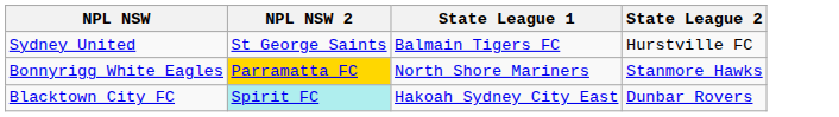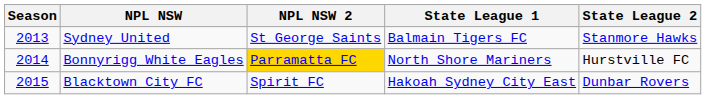 <table class="wikitable">
 <tr>
+<th>Season</th>
 <th>NPL NSW</th>
 <th>NPL NSW 2</th>
 <th>State League 1</th>
 <th>State League 2</th>
 </tr>
 <tr>
+<td style=text-align:center><a href='#'>2013</a></td>
 <td><a href='#'>Sydney United</a></td>
 <td><a href='#'>St George Saints</a></td>
 <td><a href='#'>Balmain Tigers FC</a></td>
+<td><a href='#'>Stanmore Hawks</a></td>
+</tr>
+<tr>
+<td style=text-align:center><a href='#'>2014</a></td>
+<td><a href='#'>Bonnyrigg White Eagles</a></td>
+<td style="background: gold;"><a href='#'>Parramatta FC</a></td>
+<td><a href='#'>North Shore Mariners</a></td>
 <td>Hurstville FC</td>
 </tr>
 <tr>
-<td><a href='#'>Bonnyrigg White Eagles</a></td>
-<td style="background: gold;"><a href='#'>Parramatta FC</a></td>
-<td><a href='#'>North Shore Mariners</a></td>
-<td><a href='#'>Stanmore Hawks</a></td>
-</tr>
-<tr>
+<td style=text-align:center><a href='#'>2015</a></td>
 <td><a href='#'>Blacktown City FC</a></td>
-<td style="background: paleturquoise;"><a href='#'>Spirit FC</a></td>
+<td><a href='#'>Spirit FC</a></td>
 <td><a href='#'>Hakoah Sydney City East</a></td>
 <td><a href='#'>Dunbar Rovers</a></td>
 </tr>
 </table>
